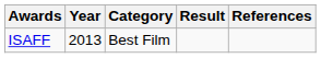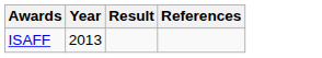 <table class="wikitable">
 <tr>
 <th>Awards</th>
 <th>Year</th>
-<th>Category</th>
 <th>Result</th>
 <th>References</th>
 </tr>
 <tr>
 <td><a href='#'>ISAFF</a></td>
 <td>2013</td>
-<td>Best Film</td>
 <td></td>
 <td></td>
 </tr>
 </table>
